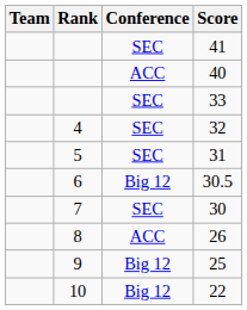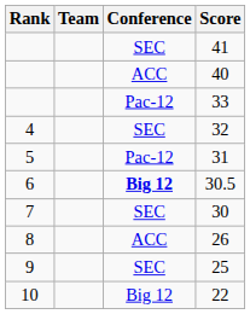 <table class="wikitable sortable plainrowheaders" style="text-align:center">
 <tr>
+<th scope="col">Rank</th>
 <th scope="col">Team</th>
-<th scope="col">Rank</th>
 <th scope="col">Conference</th>
 <th scope="col">Score</th>
 </tr>
 <tr>
 <td></td>
 <td></td>
 <td><a href='#'>SEC</a></td>
 <td>41</td>
 </tr>
 <tr>
 <td></td>
 <td></td>
 <td><a href='#'>ACC</a></td>
 <td>40</td>
 </tr>
 <tr>
 <td></td>
 <td></td>
-<td><a href='#'>SEC</a></td>
+<td><a href='#'>Pac-12</a></td>
 <td>33</td>
 </tr>
 <tr>
+<td>4</td>
 <td></td>
-<td>4</td>
 <td><a href='#'>SEC</a></td>
 <td>32</td>
 </tr>
 <tr>
+<td>5</td>
 <td></td>
-<td>5</td>
-<td><a href='#'>SEC</a></td>
+<td><a href='#'>Pac-12</a></td>
 <td>31</td>
 </tr>
 <tr>
+<td>6</td>
 <td></td>
-<td>6</td>
-<td><a href='#'>Big 12</a></td>
+<td><strong><a href='#'>Big 12</a></strong></td>
 <td>30.5</td>
 </tr>
 <tr>
+<td>7</td>
 <td></td>
-<td>7</td>
 <td><a href='#'>SEC</a></td>
 <td>30</td>
 </tr>
 <tr>
+<td>8</td>
 <td></td>
-<td>8</td>
 <td><a href='#'>ACC</a></td>
 <td>26</td>
 </tr>
 <tr>
+<td>9</td>
 <td></td>
-<td>9</td>
-<td><a href='#'>Big 12</a></td>
+<td><a href='#'>SEC</a></td>
 <td>25</td>
 </tr>
 <tr>
+<td>10</td>
 <td></td>
-<td>10</td>
 <td><a href='#'>Big 12</a></td>
 <td>22</td>
 </tr>
 </table>
